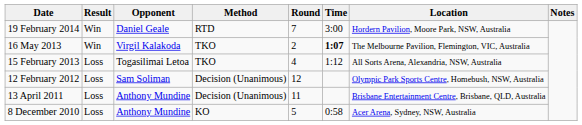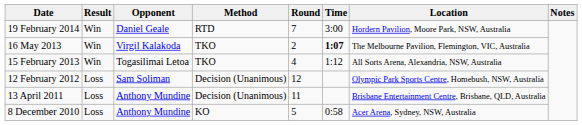 <table class="wikitable" style="margin:0.5em auto; font-size:85%;">
 <tr>
 <td align="center" style = "background: #f0f0f0"><strong>Date</strong></td>
 <td align="center" style = "background: #f0f0f0"><strong>Result</strong></td>
 <td align="center" style = "background: #f0f0f0"><strong>Opponent</strong></td>
 <td align="center" style = "background: #f0f0f0"><strong>Method</strong></td>
 <td align="center" style = "background: #f0f0f0"><strong>Round</strong></td>
 <td align="center" style = "background: #f0f0f0"><strong>Time</strong></td>
 <td align="center" style = "background: #f0f0f0"><strong>Location</strong></td>
 <td align="center" style = "background: #f0f0f0"><strong>Notes</strong></td>
 </tr>
 <tr>
 <td>19 February 2014</td>
 <td>Win</td>
 <td><a href='#'>Daniel Geale</a></td>
 <td>RTD</td>
 <td>7</td>
 <td>3:00</td>
 <td><small><a href='#'>Hordern Pavilion</a>, Moore Park, NSW, Australia</small></td>
 </tr>
 <tr>
 <td>16 May 2013</td>
 <td>Win</td>
 <td><a href='#'>Virgil Kalakoda</a></td>
 <td>TKO</td>
 <td>2</td>
 <td><strong>1:07</strong></td>
 <td><small>The Melbourne Pavilion, Flemington, VIC, Australia</small></td>
 </tr>
 <tr>
 <td>15 February 2013</td>
-<td>Loss</td>
+<td>Win</td>
 <td>Togasilimai Letoa</td>
 <td>TKO</td>
 <td>4</td>
 <td>1:12</td>
 <td><small>All Sorts Arena, Alexandria, NSW, Australia</small></td>
 </tr>
 <tr>
 <td>12 February 2012</td>
 <td>Loss</td>
 <td><a href='#'>Sam Soliman</a></td>
 <td>Decision (Unanimous)</td>
 <td>12</td>
 <td></td>
 <td><small><a href='#'>Olympic Park Sports Centre</a>, Homebush, NSW, Australia</small></td>
 </tr>
 <tr>
 <td>13 April 2011</td>
 <td>Loss</td>
 <td><a href='#'>Anthony Mundine</a></td>
 <td>Decision (Unanimous)</td>
 <td>11</td>
 <td></td>
 <td><small><a href='#'>Brisbane Entertainment Centre</a>, Brisbane, QLD, Australia</small></td>
 </tr>
 <tr>
 <td>8 December 2010</td>
 <td>Loss</td>
 <td><a href='#'>Anthony Mundine</a></td>
 <td>KO</td>
 <td>5</td>
 <td>0:58</td>
 <td><small><a href='#'>Acer Arena</a>, Sydney, NSW, Australia</small></td>
 </tr>
 </table>
